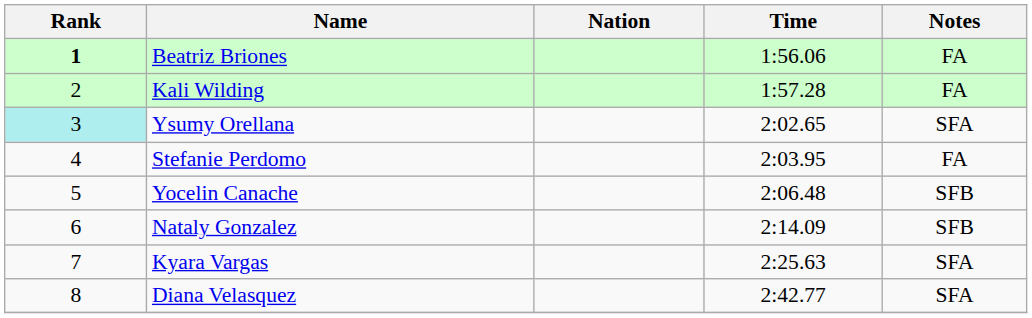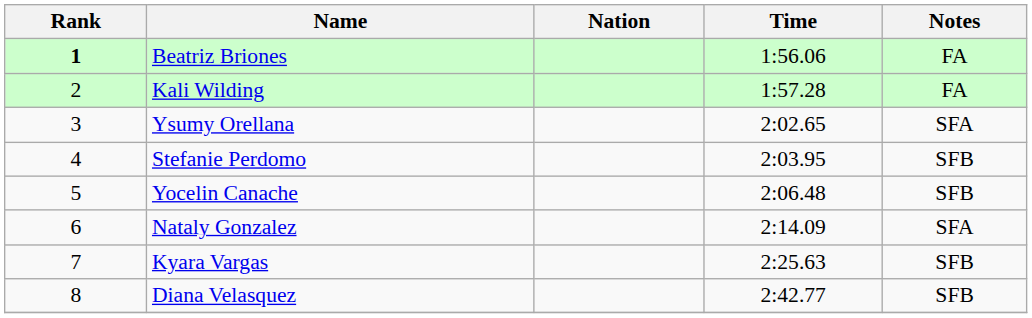 <table class="wikitable sortable" style="text-align:center" width=60%>
 <tr>
 <th>Rank</th>
 <th>Name</th>
 <th>Nation</th>
 <th>Time</th>
 <th>Notes</th>
 </tr>
 <tr bgcolor=ccffcc>
 <td><strong>1</strong></td>
 <td align=left><a href='#'>Beatriz Briones</a></td>
 <td align=left></td>
 <td>1:56.06</td>
 <td>FA</td>
 </tr>
 <tr bgcolor=ccffcc>
 <td>2</td>
 <td align=left><a href='#'>Kali Wilding</a></td>
 <td align=left></td>
 <td>1:57.28</td>
 <td>FA</td>
 </tr>
 <tr>
-<td style="background: paleturquoise;">3</td>
+<td>3</td>
 <td align=left><a href='#'>Ysumy Orellana</a></td>
 <td align=left></td>
 <td>2:02.65</td>
 <td>SFA</td>
 </tr>
 <tr>
 <td>4</td>
 <td align=left><a href='#'>Stefanie Perdomo</a></td>
 <td align=left></td>
 <td>2:03.95</td>
-<td>FA</td>
+<td>SFB</td>
 </tr>
 <tr>
 <td>5</td>
 <td align=left><a href='#'>Yocelin Canache</a></td>
 <td align=left></td>
 <td>2:06.48</td>
 <td>SFB</td>
 </tr>
 <tr>
 <td>6</td>
 <td align=left><a href='#'>Nataly Gonzalez</a></td>
 <td align=left></td>
 <td>2:14.09</td>
-<td>SFB</td>
+<td>SFA</td>
 </tr>
 <tr>
 <td>7</td>
 <td align=left><a href='#'>Kyara Vargas</a></td>
 <td align=left></td>
 <td>2:25.63</td>
-<td>SFA</td>
+<td>SFB</td>
 </tr>
 <tr>
 <td>8</td>
 <td align=left><a href='#'>Diana Velasquez</a></td>
 <td align=left></td>
 <td>2:42.77</td>
-<td>SFA</td>
+<td>SFB</td>
 </tr>
 <tr>
 </tr>
 </table>
